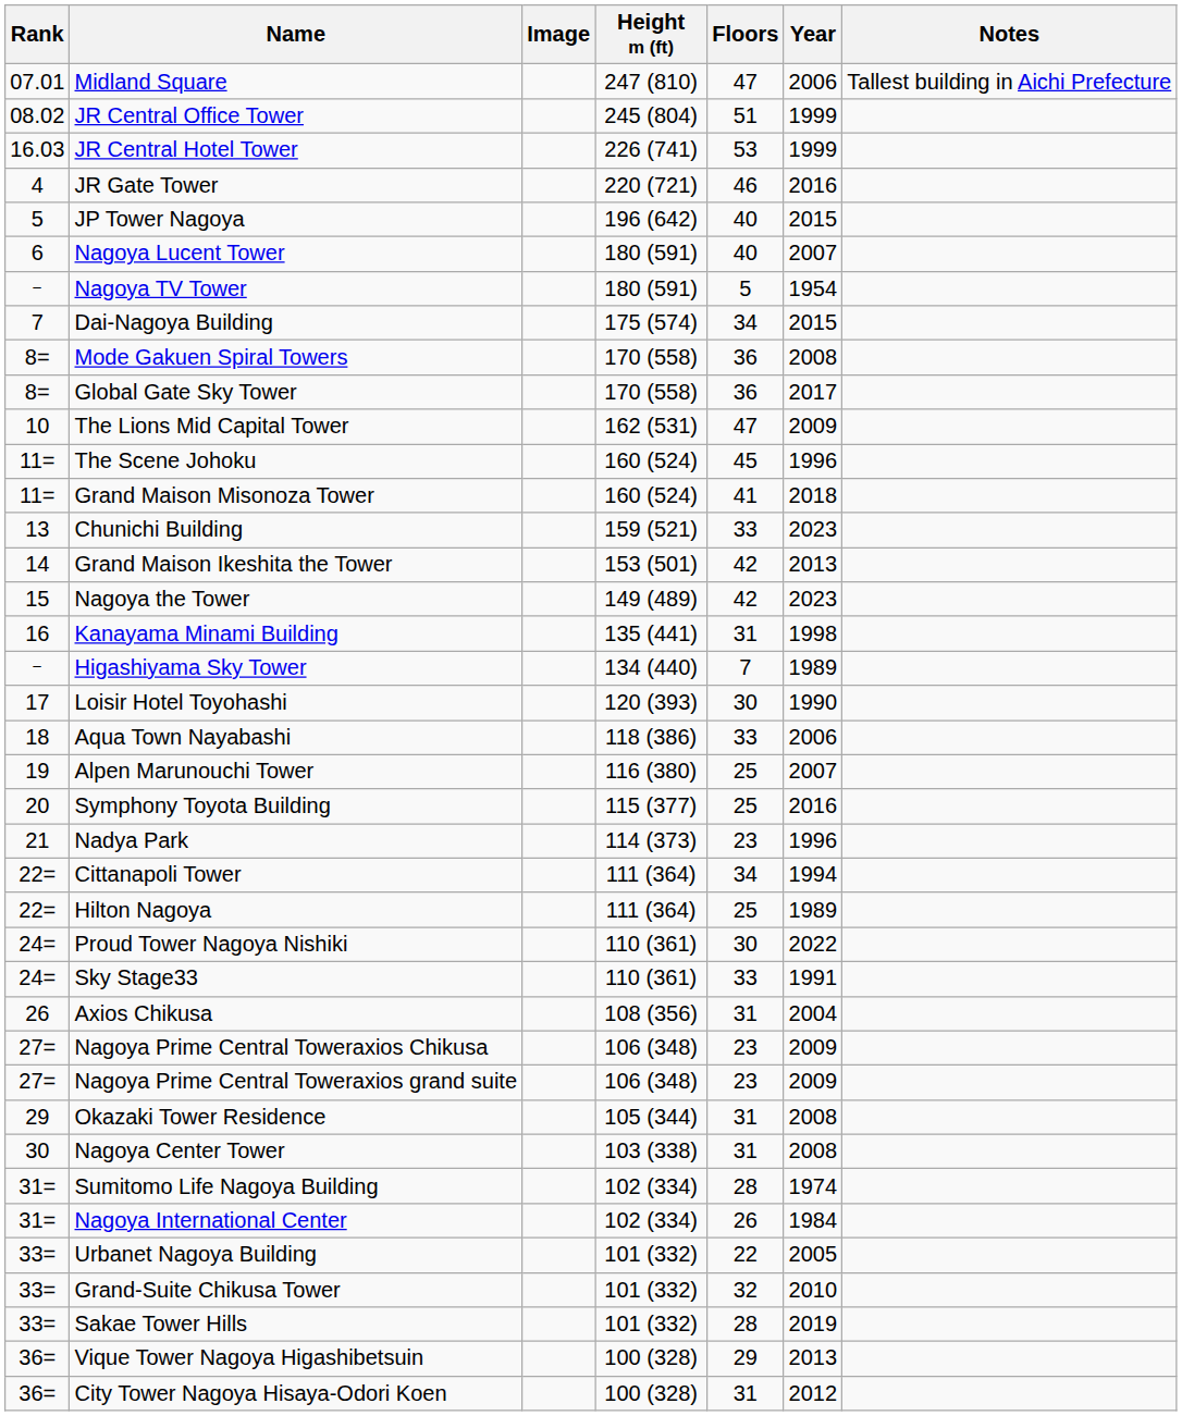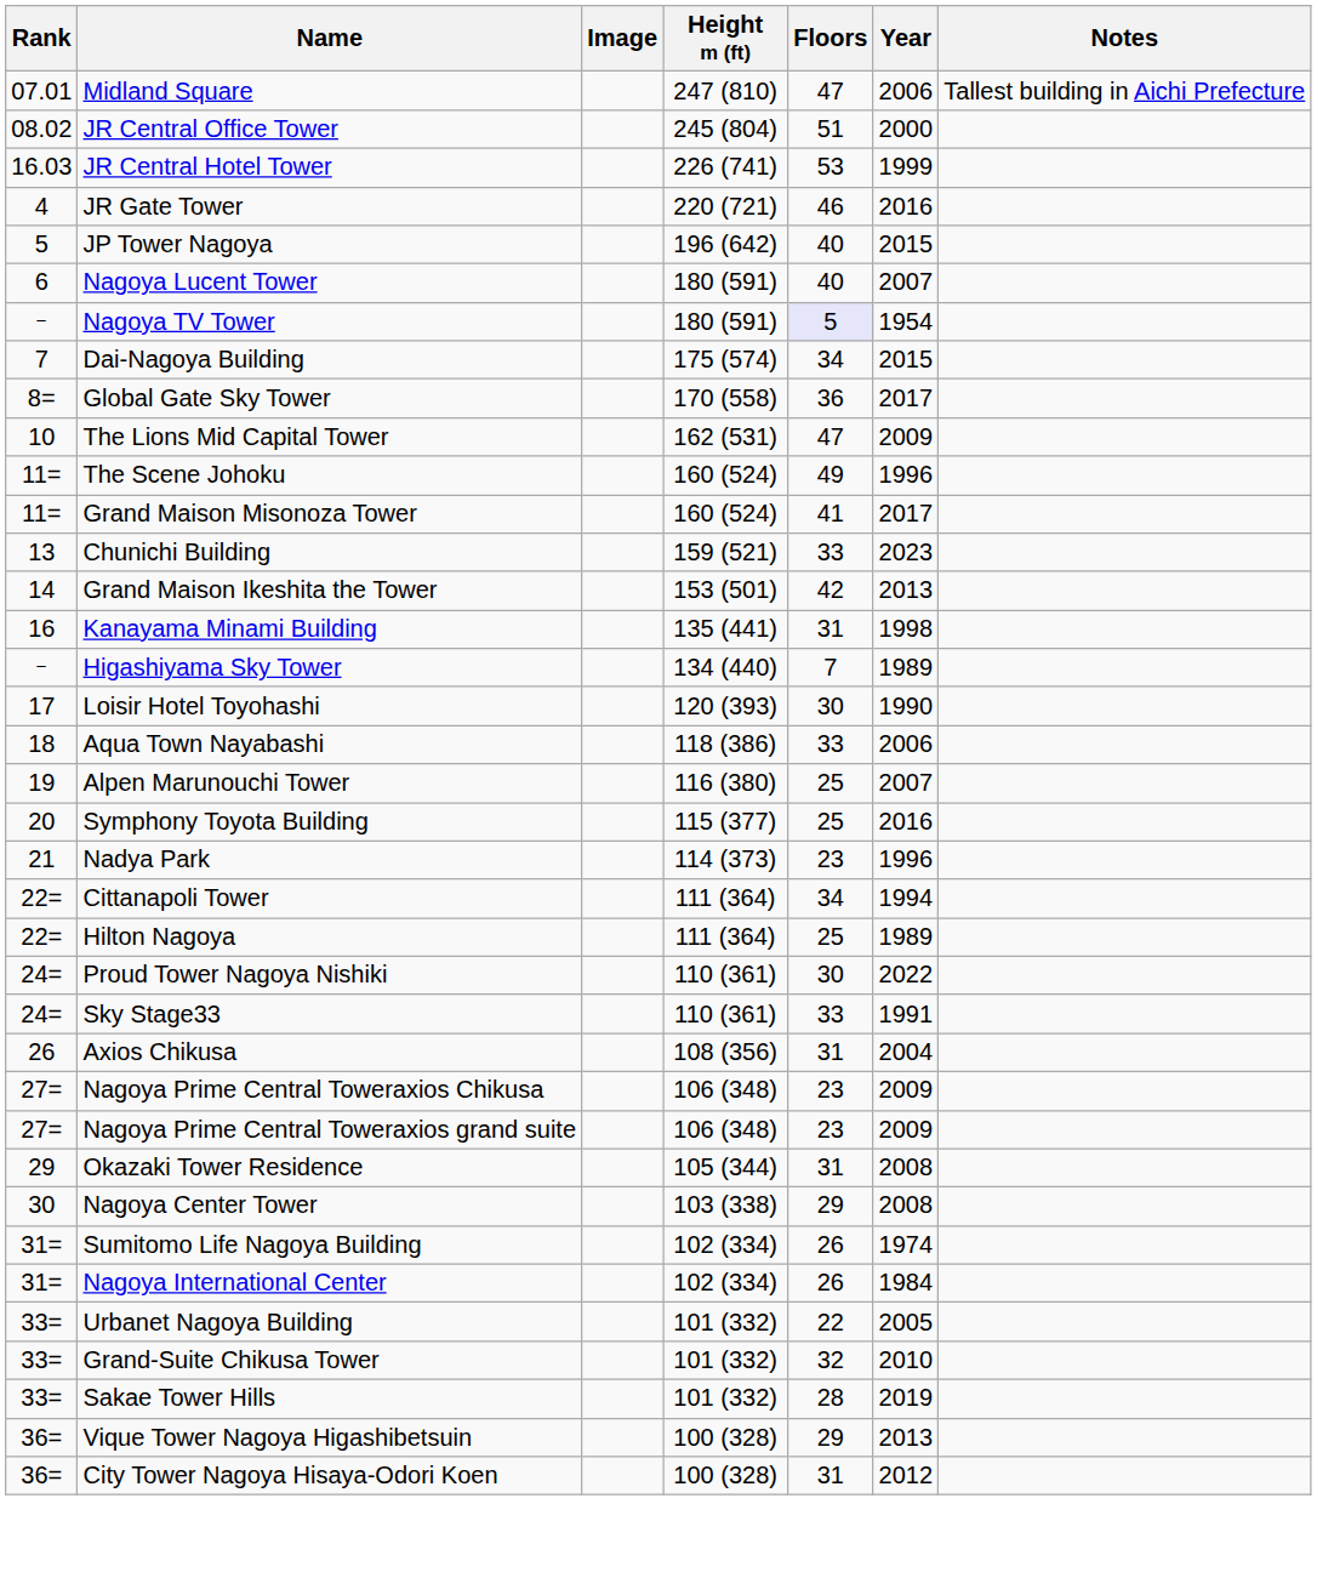 <table class="wikitable sortable">
 <tr>
 <th>Rank</th>
 <th>Name</th>
 <th class="unsortable">Image</th>
 <th width="75px">Height<br><small>m (ft)</small></th>
 <th>Floors</th>
 <th>Year</th>
 <th class="unsortable">Notes</th>
 </tr>
 <tr>
 <td align="center"><span>07.0</span>1</td>
 <td><a href='#'>Midland Square</a></td>
 <td></td>
 <td align="center">247  (810)</td>
 <td align="center">47</td>
 <td align="center">2006</td>
 <td>Tallest building in <a href='#'>Aichi Prefecture</a></td>
 </tr>
 <tr>
 <td align="center"><span>08.0</span>2</td>
 <td><a href='#'>JR Central Office Tower</a></td>
 <td></td>
 <td align="center">245 (804)</td>
 <td align="center">51</td>
-<td align="center">1999</td>
+<td align="center">2000</td>
 <td></td>
 </tr>
 <tr>
 <td align="center"><span>16.0</span>3</td>
 <td><a href='#'>JR Central Hotel Tower</a></td>
 <td></td>
 <td align="center">226 (741)</td>
 <td align="center">53</td>
 <td align="center">1999</td>
 <td></td>
 </tr>
 <tr>
 <td align="center">4</td>
 <td>JR Gate Tower</td>
 <td></td>
 <td align="center">220 (721)</td>
 <td align="center">46</td>
 <td align="center">2016</td>
 <td></td>
 </tr>
 <tr>
 <td align="center">5</td>
 <td>JP Tower Nagoya</td>
 <td></td>
 <td align="center">196 (642)</td>
 <td align="center">40</td>
 <td align="center">2015</td>
 <td></td>
 </tr>
 <tr>
 <td align="center">6</td>
 <td><a href='#'>Nagoya Lucent Tower</a></td>
 <td></td>
 <td align="center">180 (591)</td>
 <td align="center">40</td>
 <td align="center">2007</td>
 <td></td>
 </tr>
 <tr>
 <td align="center">ｰ</td>
 <td><a href='#'>Nagoya TV Tower</a></td>
 <td></td>
 <td align="center">180 (591)</td>
-<td align="center">5</td>
+<td align="center" style="background: lavender;">5</td>
 <td align="center">1954</td>
 <td></td>
 </tr>
 <tr>
 <td align="center">7</td>
 <td>Dai-Nagoya Building</td>
 <td></td>
 <td align="center">175 (574)</td>
 <td align="center">34</td>
 <td align="center">2015</td>
-<td></td>
-</tr>
-<tr>
-<td align="center">8=</td>
-<td><a href='#'>Mode Gakuen Spiral Towers</a></td>
-<td></td>
-<td align="center">170 (558)</td>
-<td align="center">36</td>
-<td align="center">2008</td>
 <td></td>
 </tr>
 <tr>
 <td align="center">8=</td>
 <td>Global Gate Sky Tower</td>
 <td></td>
 <td align="center">170 (558)</td>
 <td align="center">36</td>
 <td align="center">2017</td>
 <td></td>
 </tr>
 <tr>
 <td align="center">10</td>
 <td>The Lions Mid Capital Tower</td>
 <td></td>
 <td align="center">162 (531)</td>
 <td align="center">47</td>
 <td align="center">2009</td>
 <td></td>
 </tr>
 <tr>
 <td align="center">11=</td>
 <td>The Scene Johoku</td>
 <td></td>
 <td align="center">160 (524)</td>
-<td align="center">45</td>
+<td align="center">49</td>
 <td align="center">1996</td>
 <td></td>
 </tr>
 <tr>
 <td align="center">11=</td>
 <td>Grand Maison Misonoza Tower</td>
 <td></td>
 <td align="center">160 (524)</td>
 <td align="center">41</td>
-<td align="center">2018</td>
+<td align="center">2017</td>
 <td></td>
 </tr>
 <tr>
 <td align="center">13</td>
 <td>Chunichi Building</td>
 <td></td>
 <td align="center">159 (521)</td>
 <td align="center">33</td>
 <td align="center">2023</td>
 <td></td>
 </tr>
 <tr>
 <td align="center">14</td>
 <td>Grand Maison Ikeshita the Tower</td>
 <td></td>
 <td align="center">153 (501)</td>
 <td align="center">42</td>
 <td align="center">2013</td>
-<td></td>
-</tr>
-<tr>
-<td align="center">15</td>
-<td>Nagoya the Tower</td>
-<td></td>
-<td align="center">149 (489)</td>
-<td align="center">42</td>
-<td align="center">2023</td>
 <td></td>
 </tr>
 <tr>
 <td align="center">16</td>
 <td><a href='#'>Kanayama Minami Building</a></td>
 <td></td>
 <td align="center">135 (441)</td>
 <td align="center">31</td>
 <td align="center">1998</td>
 <td></td>
 </tr>
 <tr>
 <td align="center">ｰ</td>
 <td><a href='#'>Higashiyama Sky Tower</a></td>
 <td></td>
 <td align="center">134 (440)</td>
 <td align="center">7</td>
 <td align="center">1989</td>
 <td></td>
 </tr>
 <tr>
 <td align="center">17</td>
 <td>Loisir Hotel Toyohashi</td>
 <td></td>
 <td align="center">120 (393)</td>
 <td align="center">30</td>
 <td align="center">1990</td>
 <td></td>
 </tr>
 <tr>
 <td align="center">18</td>
 <td>Aqua Town Nayabashi</td>
 <td></td>
 <td align="center">118 (386)</td>
 <td align="center">33</td>
 <td align="center">2006</td>
 <td></td>
 </tr>
 <tr>
 <td align="center">19</td>
 <td>Alpen Marunouchi Tower</td>
 <td></td>
 <td align="center">116 (380)</td>
 <td align="center">25</td>
 <td align="center">2007</td>
 <td></td>
 </tr>
 <tr>
 <td align="center">20</td>
 <td>Symphony Toyota Building</td>
 <td></td>
 <td align="center">115 (377)</td>
 <td align="center">25</td>
 <td align="center">2016</td>
 <td></td>
 </tr>
 <tr>
 <td align="center">21</td>
 <td>Nadya Park</td>
 <td></td>
 <td align="center">114 (373)</td>
 <td align="center">23</td>
 <td align="center">1996</td>
 <td></td>
 </tr>
 <tr>
 <td align="center">22=</td>
 <td>Cittanapoli Tower</td>
 <td></td>
 <td align="center">111 (364)</td>
 <td align="center">34</td>
 <td align="center">1994</td>
 <td></td>
 </tr>
 <tr>
 <td align="center">22=</td>
 <td>Hilton Nagoya</td>
 <td></td>
 <td align="center">111 (364)</td>
 <td align="center">25</td>
 <td align="center">1989</td>
 <td></td>
 </tr>
 <tr>
 <td align="center">24=</td>
 <td>Proud Tower Nagoya Nishiki</td>
 <td></td>
 <td align="center">110 (361)</td>
 <td align="center">30</td>
 <td align="center">2022</td>
 <td></td>
 </tr>
 <tr>
 <td align="center">24=</td>
 <td>Sky Stage33</td>
 <td></td>
 <td align="center">110 (361)</td>
 <td align="center">33</td>
 <td align="center">1991</td>
 <td></td>
 </tr>
 <tr>
 <td align="center">26</td>
 <td>Axios Chikusa</td>
 <td></td>
 <td align="center">108 (356)</td>
 <td align="center">31</td>
 <td align="center">2004</td>
 <td></td>
 </tr>
 <tr>
 <td align="center">27=</td>
 <td>Nagoya Prime Central Toweraxios Chikusa</td>
 <td></td>
 <td align="center">106 (348)</td>
 <td align="center">23</td>
 <td align="center">2009</td>
 <td></td>
 </tr>
 <tr>
 <td align="center">27=</td>
 <td>Nagoya Prime Central Toweraxios grand suite</td>
 <td></td>
 <td align="center">106 (348)</td>
 <td align="center">23</td>
 <td align="center">2009</td>
 <td></td>
 </tr>
 <tr>
 <td align="center">29</td>
 <td>Okazaki Tower Residence</td>
 <td></td>
 <td align="center">105 (344)</td>
 <td align="center">31</td>
 <td align="center">2008</td>
 <td></td>
 </tr>
 <tr>
 <td align="center">30</td>
 <td>Nagoya Center Tower</td>
 <td></td>
 <td align="center">103 (338)</td>
-<td align="center">31</td>
+<td align="center">29</td>
 <td align="center">2008</td>
 <td></td>
 </tr>
 <tr>
 <td align="center">31=</td>
 <td>Sumitomo Life Nagoya Building</td>
 <td></td>
 <td align="center">102 (334)</td>
-<td align="center">28</td>
+<td align="center">26</td>
 <td align="center">1974</td>
 <td></td>
 </tr>
 <tr>
 <td align="center">31=</td>
 <td><a href='#'>Nagoya International Center</a></td>
 <td></td>
 <td align="center">102 (334)</td>
 <td align="center">26</td>
 <td align="center">1984</td>
 <td></td>
 </tr>
 <tr>
 <td align="center">33=</td>
 <td>Urbanet Nagoya Building</td>
 <td></td>
 <td align="center">101 (332)</td>
 <td align="center">22</td>
 <td align="center">2005</td>
 <td></td>
 </tr>
 <tr>
 <td align="center">33=</td>
 <td>Grand-Suite Chikusa Tower</td>
 <td></td>
 <td align="center">101 (332)</td>
 <td align="center">32</td>
 <td align="center">2010</td>
 <td></td>
 </tr>
 <tr>
 <td align="center">33=</td>
 <td>Sakae Tower Hills</td>
 <td></td>
 <td align="center">101 (332)</td>
 <td align="center">28</td>
 <td align="center">2019</td>
 <td></td>
 </tr>
 <tr>
 <td align="center">36=</td>
 <td>Vique Tower Nagoya Higashibetsuin</td>
 <td></td>
 <td align="center">100 (328)</td>
 <td align="center">29</td>
 <td align="center">2013</td>
 <td></td>
 </tr>
 <tr>
 <td align="center">36=</td>
 <td>City Tower Nagoya Hisaya-Odori Koen</td>
 <td></td>
 <td align="center">100 (328)</td>
 <td align="center">31</td>
 <td align="center">2012</td>
 <td></td>
 </tr>
 </table>
